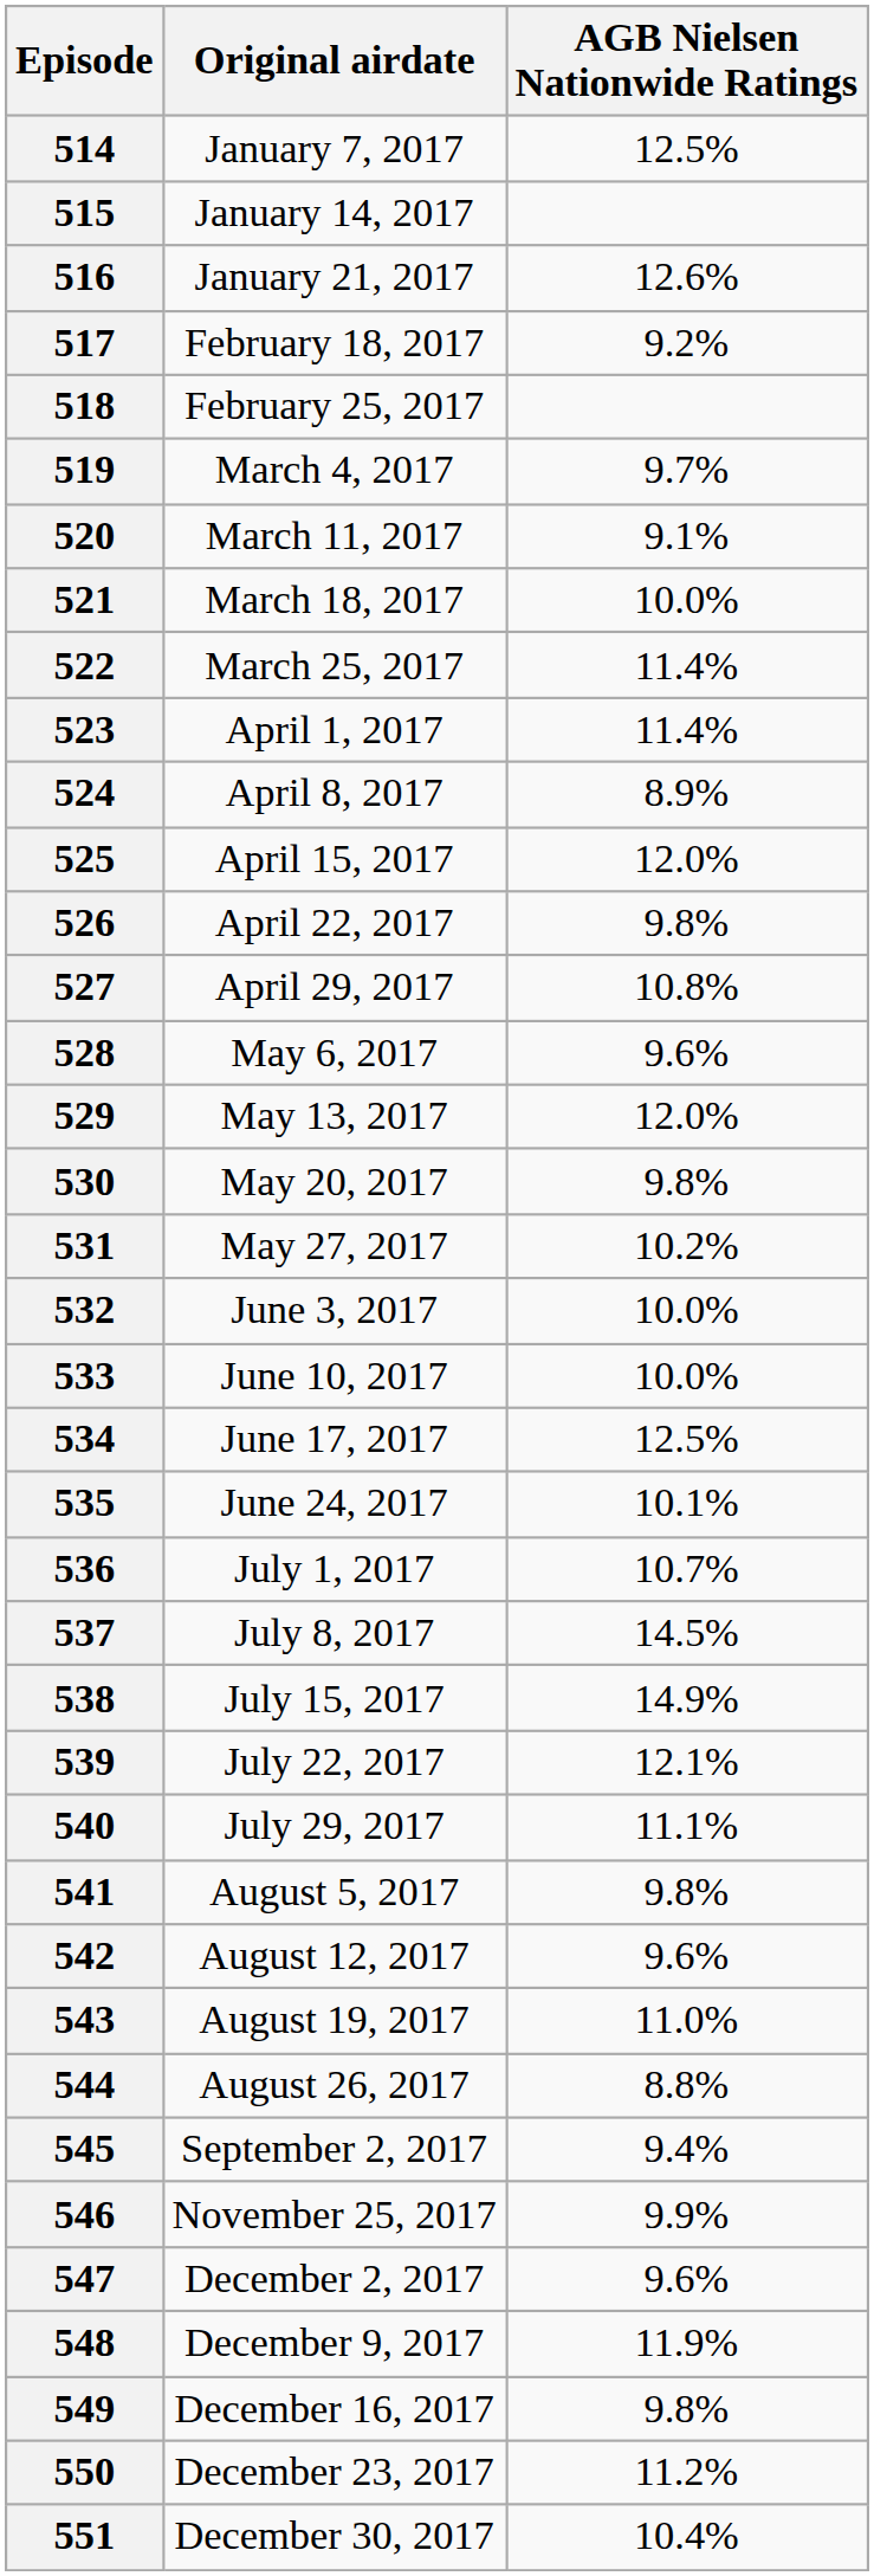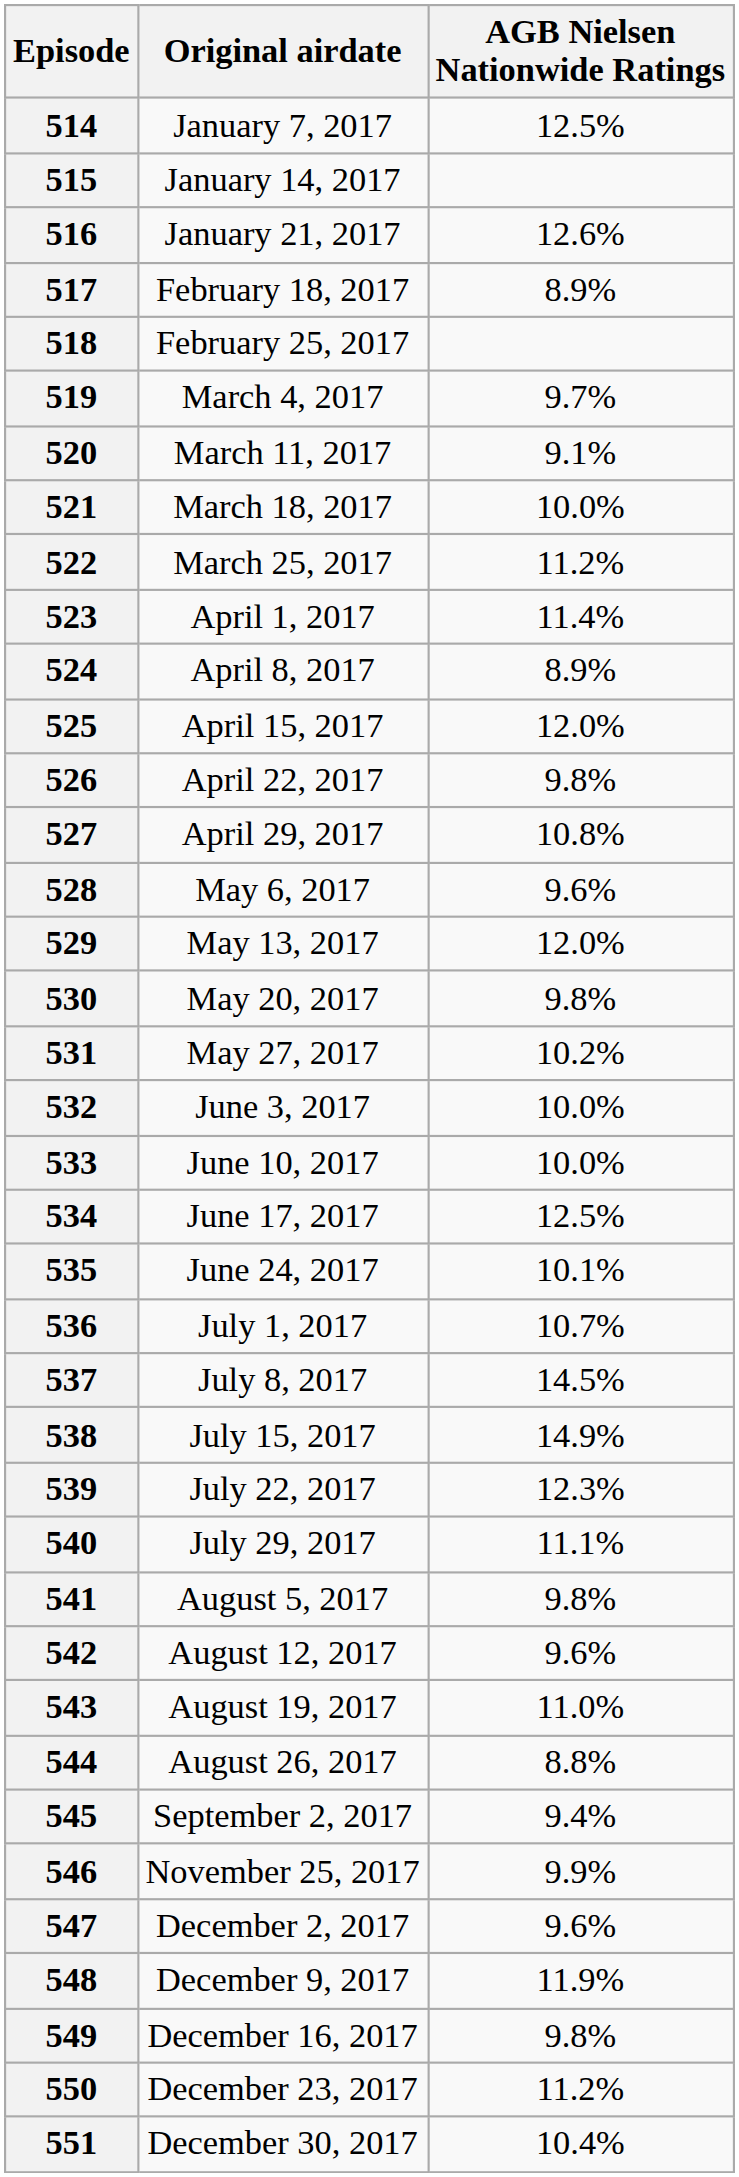 <table class=wikitable style="text-align:center">
 <tr>
 <th>Episode</th>
 <th>Original airdate</th>
 <th>AGB Nielsen<br>Nationwide Ratings</th>
 </tr>
 <tr>
 <th>514</th>
 <td>January 7, 2017</td>
 <td>12.5%</td>
 </tr>
 <tr>
 <th>515</th>
 <td>January 14, 2017</td>
 <td></td>
 </tr>
 <tr>
 <th>516</th>
 <td>January 21, 2017</td>
 <td>12.6%</td>
 </tr>
 <tr>
 <th>517</th>
 <td>February 18, 2017</td>
-<td>9.2%</td>
+<td>8.9%</td>
 </tr>
 <tr>
 <th>518</th>
 <td>February 25, 2017</td>
 <td></td>
 </tr>
 <tr>
 <th>519</th>
 <td>March 4, 2017</td>
 <td>9.7%</td>
 </tr>
 <tr>
 <th>520</th>
 <td>March 11, 2017</td>
 <td>9.1%</td>
 </tr>
 <tr>
 <th>521</th>
 <td>March 18, 2017</td>
 <td>10.0%</td>
 </tr>
 <tr>
 <th>522</th>
 <td>March 25, 2017</td>
-<td>11.4%</td>
+<td>11.2%</td>
 </tr>
 <tr>
 <th>523</th>
 <td>April 1, 2017</td>
 <td>11.4%</td>
 </tr>
 <tr>
 <th>524</th>
 <td>April 8, 2017</td>
 <td>8.9%</td>
 </tr>
 <tr>
 <th>525</th>
 <td>April 15, 2017</td>
 <td>12.0%</td>
 </tr>
 <tr>
 <th>526</th>
 <td>April 22, 2017</td>
 <td>9.8%</td>
 </tr>
 <tr>
 <th>527</th>
 <td>April 29, 2017</td>
 <td>10.8%</td>
 </tr>
 <tr>
 <th>528</th>
 <td>May 6, 2017</td>
 <td>9.6%</td>
 </tr>
 <tr>
 <th>529</th>
 <td>May 13, 2017</td>
 <td>12.0%</td>
 </tr>
 <tr>
 <th>530</th>
 <td>May 20, 2017</td>
 <td>9.8%</td>
 </tr>
 <tr>
 <th>531</th>
 <td>May 27, 2017</td>
 <td>10.2%</td>
 </tr>
 <tr>
 <th>532</th>
 <td>June 3, 2017</td>
 <td>10.0%</td>
 </tr>
 <tr>
 <th>533</th>
 <td>June 10, 2017</td>
 <td>10.0%</td>
 </tr>
 <tr>
 <th>534</th>
 <td>June 17, 2017</td>
 <td>12.5%</td>
 </tr>
 <tr>
 <th>535</th>
 <td>June 24, 2017</td>
 <td>10.1%</td>
 </tr>
 <tr>
 <th>536</th>
 <td>July 1, 2017</td>
 <td>10.7%</td>
 </tr>
 <tr>
 <th>537</th>
 <td>July 8, 2017</td>
 <td>14.5%</td>
 </tr>
 <tr>
 <th>538</th>
 <td>July 15, 2017</td>
 <td>14.9%</td>
 </tr>
 <tr>
 <th>539</th>
 <td>July 22, 2017</td>
-<td>12.1%</td>
+<td>12.3%</td>
 </tr>
 <tr>
 <th>540</th>
 <td>July 29, 2017</td>
 <td>11.1%</td>
 </tr>
 <tr>
 <th>541</th>
 <td>August 5, 2017</td>
 <td>9.8%</td>
 </tr>
 <tr>
 <th>542</th>
 <td>August 12, 2017</td>
 <td>9.6%</td>
 </tr>
 <tr>
 <th>543</th>
 <td>August 19, 2017</td>
 <td>11.0%</td>
 </tr>
 <tr>
 <th>544</th>
 <td>August 26, 2017</td>
 <td>8.8%</td>
 </tr>
 <tr>
 <th>545</th>
 <td>September 2, 2017</td>
 <td>9.4%</td>
 </tr>
 <tr>
 <th>546</th>
 <td>November 25, 2017</td>
 <td>9.9%</td>
 </tr>
 <tr>
 <th>547</th>
 <td>December 2, 2017</td>
 <td>9.6%</td>
 </tr>
 <tr>
 <th>548</th>
 <td>December 9, 2017</td>
 <td>11.9%</td>
 </tr>
 <tr>
 <th>549</th>
 <td>December 16, 2017</td>
 <td>9.8%</td>
 </tr>
 <tr>
 <th>550</th>
 <td>December 23, 2017</td>
 <td>11.2%</td>
 </tr>
 <tr>
 <th>551</th>
 <td>December 30, 2017</td>
 <td>10.4%</td>
 </tr>
 </table>
